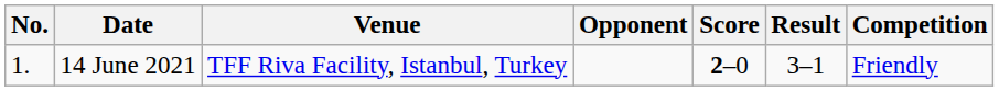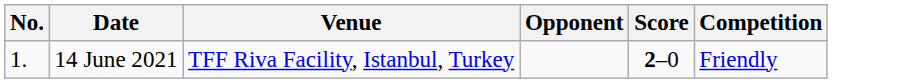 <table class="wikitable">
 <tr>
 <th>No.</th>
 <th>Date</th>
 <th>Venue</th>
 <th>Opponent</th>
 <th>Score</th>
-<th>Result</th>
 <th>Competition</th>
 </tr>
 <tr>
 <td>1.</td>
 <td>14 June 2021</td>
 <td><a href='#'>TFF Riva Facility</a>, <a href='#'>Istanbul</a>, <a href='#'>Turkey</a></td>
 <td></td>
 <td align=center><strong>2</strong>–0</td>
-<td align=center>3–1</td>
 <td><a href='#'>Friendly</a></td>
 </tr>
 </table>
